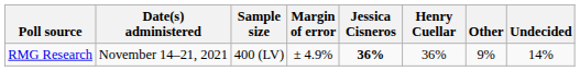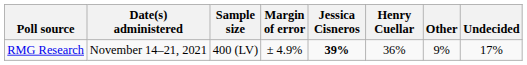 <table class="wikitable" style="font-size:90%;text-align:center;">
 <tr valign=bottom>
 <th>Poll source</th>
 <th>Date(s)<br>administered</th>
 <th>Sample<br>size</th>
 <th>Margin<br>of error</th>
 <th style="width:60px;">Jessica<br>Cisneros</th>
 <th style="width:60px;">Henry<br>Cuellar</th>
 <th>Other</th>
 <th>Undecided</th>
 </tr>
 <tr>
 <td style="text-align:left;"><a href='#'>RMG Research</a></td>
 <td>November 14–21, 2021</td>
 <td>400 (LV)</td>
 <td>± 4.9%</td>
-<td><strong>36%</strong></td>
+<td><strong>39%</strong></td>
 <td>36%</td>
 <td>9%</td>
-<td>14%</td>
+<td>17%</td>
 </tr>
 </table>
